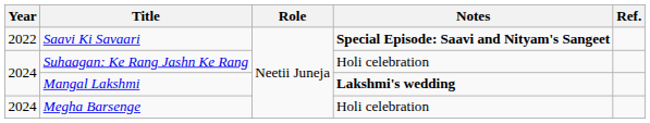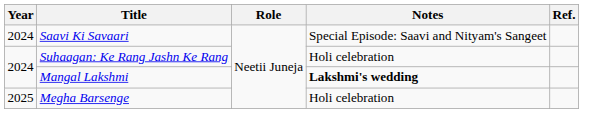 <table class="wikitable sortable">
 <tr>
 <th>Year</th>
 <th>Title</th>
 <th>Role</th>
 <th>Notes</th>
 <th>Ref.</th>
 </tr>
 <tr>
-<td>2022</td>
+<td>2024</td>
 <td><em><a href='#'>Saavi Ki Savaari</a></em></td>
 <td rowspan="4">Neetii Juneja</td>
-<td><strong>Special Episode: Saavi and Nityam's Sangeet</strong></td>
+<td>Special Episode: Saavi and Nityam's Sangeet</td>
 <td></td>
 </tr>
 <tr>
 <td rowspan="2">2024</td>
 <td><em><a href='#'>Suhaagan: Ke Rang Jashn Ke Rang</a></em></td>
 <td>Holi celebration</td>
 <td></td>
 </tr>
 <tr>
 <td><em><a href='#'>Mangal Lakshmi</a></em></td>
 <td><strong>Lakshmi's wedding</strong></td>
 <td></td>
 </tr>
 <tr>
-<td>2024</td>
+<td>2025</td>
 <td><em><a href='#'>Megha Barsenge</a></em></td>
 <td>Holi celebration</td>
 <td></td>
 </tr>
 </table>
